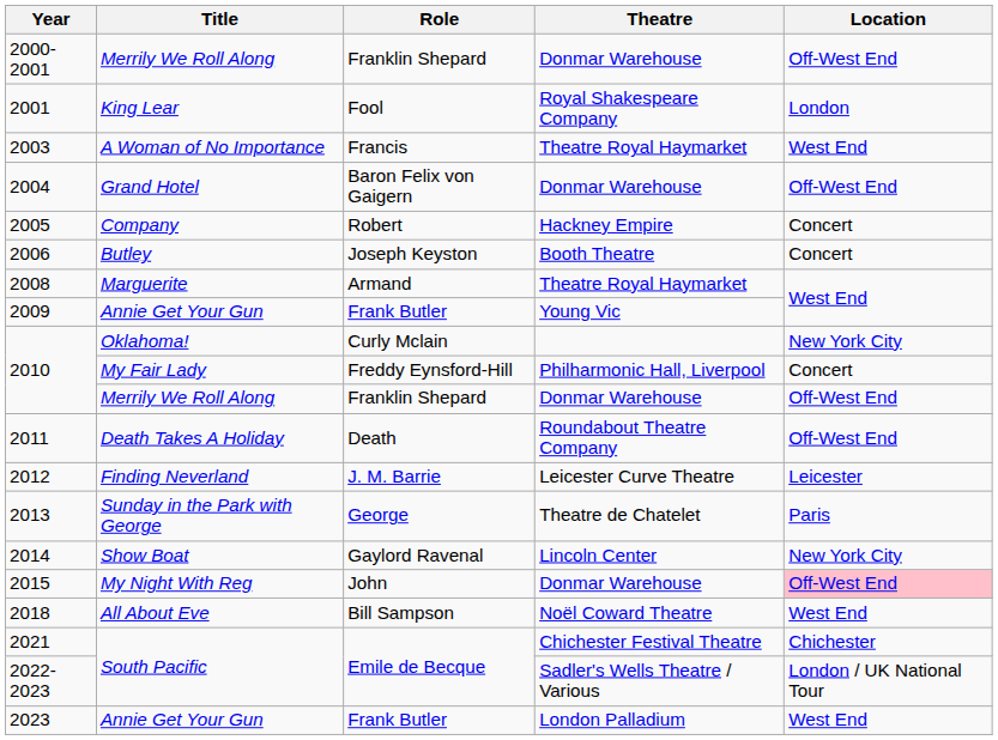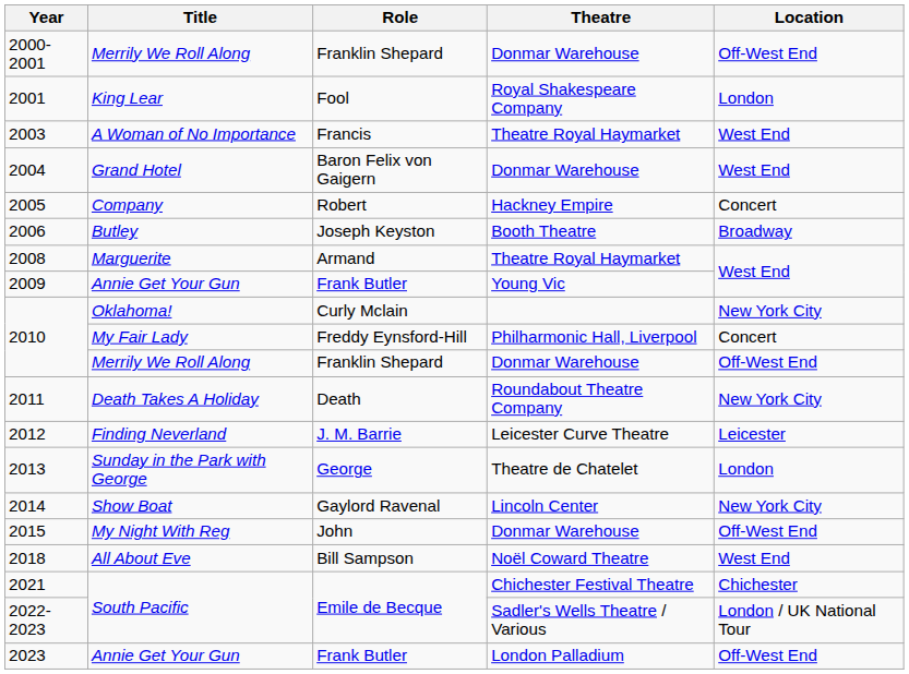 <table class="wikitable sortable">
 <tr>
 <th>Year</th>
 <th>Title</th>
 <th>Role</th>
 <th>Theatre</th>
 <th>Location</th>
 </tr>
 <tr>
 <td>2000-2001</td>
 <td><em><a href='#'>Merrily We Roll Along</a></em></td>
 <td>Franklin Shepard</td>
 <td><a href='#'>Donmar Warehouse</a></td>
 <td><a href='#'>Off-West End</a></td>
 </tr>
 <tr>
 <td>2001</td>
 <td><em><a href='#'>King Lear</a></em></td>
 <td>Fool</td>
 <td><a href='#'>Royal Shakespeare Company</a></td>
 <td><a href='#'>London</a></td>
 </tr>
 <tr>
 <td>2003</td>
 <td><em><a href='#'>A Woman of No Importance</a></em></td>
 <td>Francis</td>
 <td><a href='#'>Theatre Royal Haymarket</a></td>
 <td><a href='#'>West End</a></td>
 </tr>
 <tr>
 <td>2004</td>
 <td><em><a href='#'>Grand Hotel</a></em></td>
 <td>Baron Felix von Gaigern</td>
 <td><a href='#'>Donmar Warehouse</a></td>
-<td><a href='#'>Off-West End</a></td>
+<td><a href='#'>West End</a></td>
 </tr>
 <tr>
 <td>2005</td>
 <td><a href='#'><em>Company</em></a></td>
 <td>Robert</td>
 <td><a href='#'>Hackney Empire</a></td>
 <td>Concert</td>
 </tr>
 <tr>
 <td>2006</td>
 <td><em><a href='#'>Butley</a></em></td>
 <td>Joseph Keyston</td>
 <td><a href='#'>Booth Theatre</a></td>
-<td>Concert</td>
+<td><a href='#'>Broadway</a></td>
 </tr>
 <tr>
 <td>2008</td>
 <td><em><a href='#'>Marguerite</a></em></td>
 <td>Armand</td>
 <td><a href='#'>Theatre Royal Haymarket</a></td>
 <td rowspan="2"><a href='#'>West End</a></td>
 </tr>
 <tr>
 <td>2009</td>
 <td><em><a href='#'>Annie Get Your Gun</a></em></td>
 <td><a href='#'>Frank Butler</a></td>
 <td><a href='#'>Young Vic</a></td>
 </tr>
 <tr>
 <td rowspan=3>2010</td>
 <td><em><a href='#'>Oklahoma!</a></em></td>
 <td>Curly Mclain</td>
 <td></td>
 <td><a href='#'>New York City</a></td>
 </tr>
 <tr>
 <td><em><a href='#'>My Fair Lady</a></em></td>
 <td>Freddy Eynsford-Hill</td>
 <td><a href='#'>Philharmonic Hall, Liverpool</a></td>
 <td>Concert</td>
 </tr>
 <tr>
 <td><em><a href='#'>Merrily We Roll Along</a></em></td>
 <td>Franklin Shepard</td>
 <td><a href='#'>Donmar Warehouse</a></td>
 <td><a href='#'>Off-West End</a></td>
 </tr>
 <tr>
 <td>2011</td>
 <td><em><a href='#'>Death Takes A Holiday</a></em></td>
 <td>Death</td>
 <td><a href='#'>Roundabout Theatre Company</a></td>
-<td><a href='#'>Off-West End</a></td>
+<td><a href='#'>New York City</a></td>
 </tr>
 <tr>
 <td>2012</td>
 <td><em><a href='#'>Finding Neverland</a></em></td>
 <td><a href='#'>J. M. Barrie</a></td>
 <td>Leicester Curve Theatre</td>
 <td><a href='#'>Leicester</a></td>
 </tr>
 <tr>
 <td>2013</td>
 <td><em><a href='#'>Sunday in the Park with George</a></em></td>
 <td><a href='#'>George</a></td>
 <td>Theatre de Chatelet</td>
-<td><a href='#'>Paris</a></td>
+<td><a href='#'>London</a></td>
 </tr>
 <tr>
 <td>2014</td>
 <td><em><a href='#'>Show Boat</a></em></td>
 <td>Gaylord Ravenal</td>
 <td><a href='#'>Lincoln Center</a></td>
 <td><a href='#'>New York City</a></td>
 </tr>
 <tr>
 <td>2015</td>
 <td><em><a href='#'>My Night With Reg</a></em></td>
 <td>John</td>
 <td><a href='#'>Donmar Warehouse</a></td>
-<td style="background: pink;"><a href='#'>Off-West End</a></td>
+<td><a href='#'>Off-West End</a></td>
 </tr>
 <tr>
 <td>2018</td>
 <td><em><a href='#'>All About Eve</a></em></td>
 <td>Bill Sampson</td>
 <td><a href='#'>Noël Coward Theatre</a></td>
 <td><a href='#'>West End</a></td>
 </tr>
 <tr>
 <td>2021</td>
 <td rowspan="2"><em><a href='#'>South Pacific</a></em></td>
 <td rowspan="2"><a href='#'>Emile de Becque</a></td>
 <td><a href='#'>Chichester Festival Theatre</a></td>
 <td><a href='#'>Chichester</a></td>
 </tr>
 <tr>
 <td>2022-2023</td>
 <td><a href='#'>Sadler's Wells Theatre</a> / Various</td>
 <td><a href='#'>London</a> / UK National Tour</td>
 </tr>
 <tr>
 <td>2023</td>
 <td><em><a href='#'>Annie Get Your Gun</a></em></td>
 <td><a href='#'>Frank Butler</a></td>
 <td><a href='#'>London Palladium</a></td>
-<td><a href='#'>West End</a></td>
+<td><a href='#'>Off-West End</a></td>
 </tr>
 </table>
